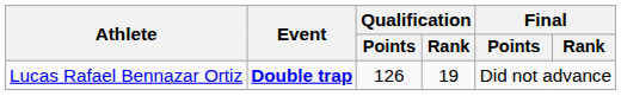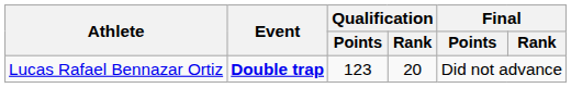 <table class="wikitable" style="font-size:90%">
 <tr>
 <th rowspan="2">Athlete</th>
 <th rowspan="2">Event</th>
 <th colspan=2>Qualification</th>
 <th colspan=2>Final</th>
 </tr>
 <tr style="font-size:95%">
 <th>Points</th>
 <th>Rank</th>
 <th>Points</th>
 <th>Rank</th>
 </tr>
 <tr align=center>
 <td align=left><a href='#'>Lucas Rafael Bennazar Ortiz</a></td>
 <td align=left><strong><a href='#'>Double trap</a></strong></td>
-<td>126</td>
-<td>19</td>
+<td>123</td>
+<td>20</td>
 <td colspan=2>Did not advance</td>
 </tr>
 </table>
